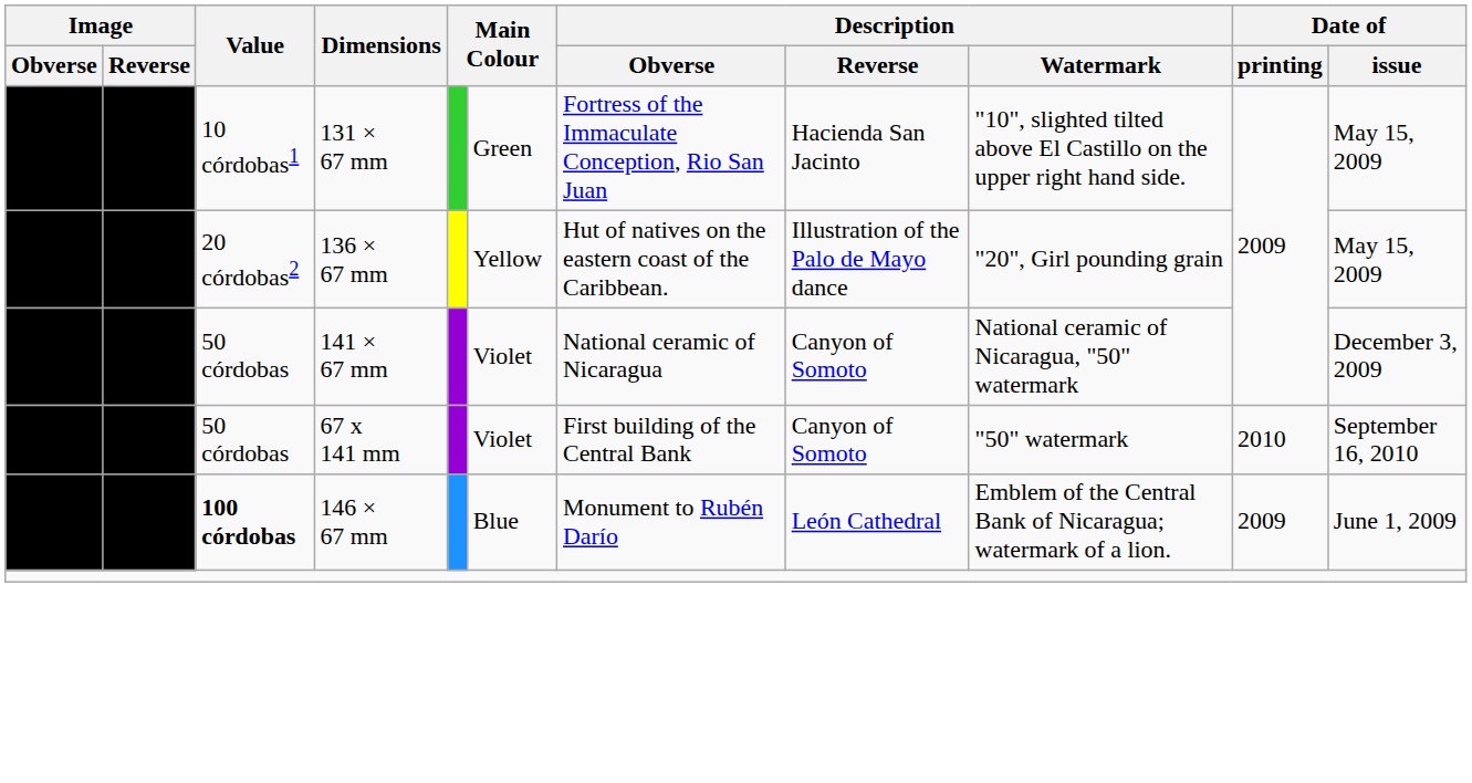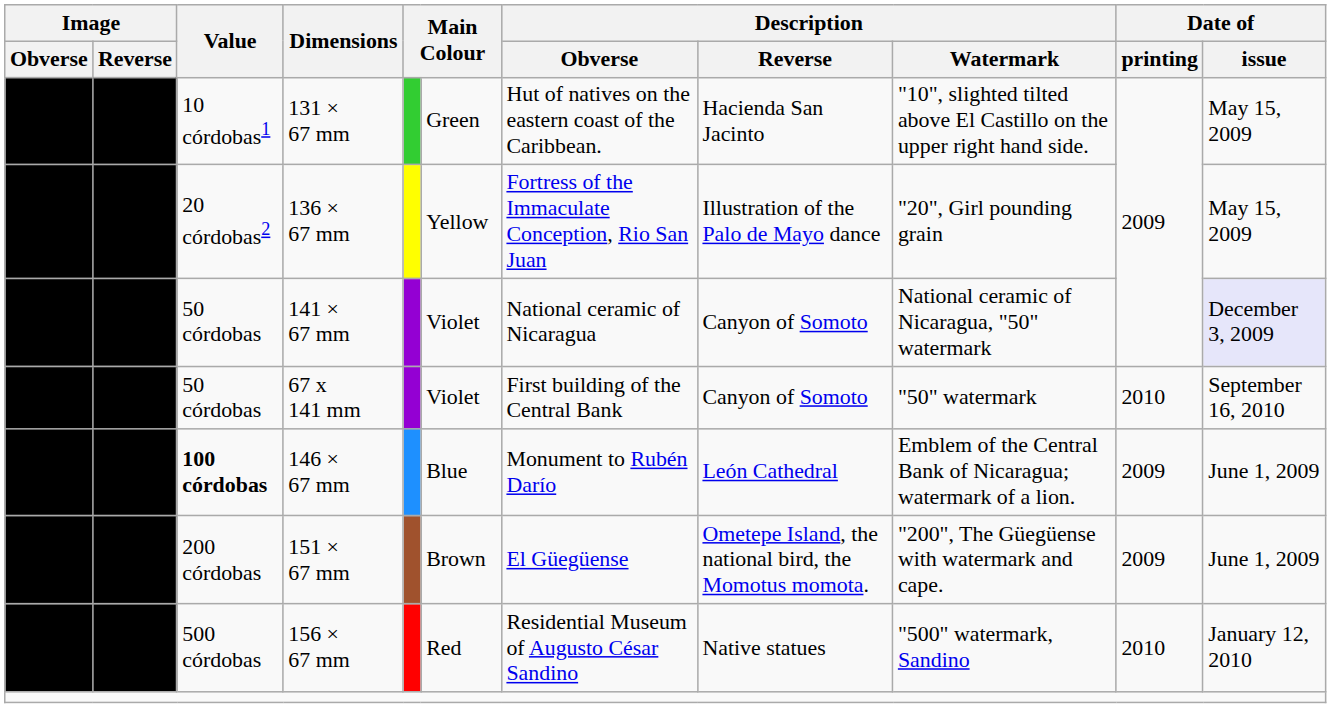 <table class="wikitable" style="font-size: 90%">
 <tr>
 <th colspan="2">Image</th>
 <th rowspan="2">Value</th>
 <th rowspan="2">Dimensions</th>
 <th rowspan="2" colspan="2">Main Colour</th>
 <th colspan="3">Description</th>
 <th colspan="2">Date of</th>
 </tr>
 <tr>
 <th>Obverse</th>
 <th>Reverse</th>
 <th>Obverse</th>
 <th>Reverse</th>
 <th>Watermark</th>
 <th>printing</th>
 <th>issue</th>
 </tr>
 <tr>
 <td align="right" bgcolor="#000000"></td>
 <td align="left" bgcolor="#000000"></td>
 <td>10 córdobas<sup><a href='#'>1</a></sup></td>
 <td>131 × 67 mm</td>
 <td bgcolor=#32CD32> </td>
 <td>Green</td>
-<td><a href='#'>Fortress of the Immaculate Conception</a>, <a href='#'>Rio San Juan</a></td>
+<td>Hut of natives on the eastern coast of the Caribbean.</td>
 <td>Hacienda San Jacinto</td>
 <td>"10", slighted tilted above El Castillo on the upper right hand side.</td>
 <td rowspan="3">2009</td>
 <td>May 15, 2009</td>
 </tr>
 <tr>
 <td align="right" bgcolor="#000"></td>
 <td align="left" bgcolor="#000"></td>
 <td>20 córdobas<sup><a href='#'>2</a></sup></td>
 <td>136 × 67 mm</td>
 <td Bgcolor=#ffff00> </td>
 <td>Yellow</td>
-<td>Hut of natives on the eastern coast of the Caribbean.</td>
+<td><a href='#'>Fortress of the Immaculate Conception</a>, <a href='#'>Rio San Juan</a></td>
 <td>Illustration of the <a href='#'>Palo de Mayo</a> dance</td>
 <td>"20", Girl pounding grain</td>
 <td>May 15, 2009</td>
 </tr>
 <tr>
 <td align="right" bgcolor="#000"></td>
 <td align="left" bgcolor="#000"></td>
 <td>50 córdobas</td>
 <td>141 × 67 mm</td>
 <td bgcolor=#9400D3> </td>
 <td>Violet</td>
 <td>National ceramic of Nicaragua</td>
 <td>Canyon of <a href='#'>Somoto</a></td>
 <td>National ceramic of Nicaragua, "50" watermark</td>
-<td>December 3, 2009</td>
+<td style="background: lavender;">December 3, 2009</td>
 </tr>
 <tr>
 <td align="right" bgcolor="#000"></td>
 <td align="left" bgcolor="#000"></td>
 <td>50 córdobas</td>
 <td>67 x 141 mm</td>
 <td bgcolor=#9400D3> </td>
 <td>Violet</td>
 <td>First building of the Central Bank</td>
 <td>Canyon of <a href='#'>Somoto</a></td>
 <td>"50" watermark</td>
 <td>2010</td>
 <td>September 16, 2010</td>
 </tr>
 <tr>
 <td align="right" bgcolor="#000"></td>
 <td align="left" bgcolor="#000"></td>
 <td><strong>100 córdobas</strong></td>
 <td>146 × 67 mm</td>
 <td bgcolor=#1E90FF> </td>
 <td>Blue</td>
 <td>Monument to <a href='#'>Rubén Darío</a></td>
 <td><a href='#'>León Cathedral</a></td>
 <td>Emblem of the Central Bank of Nicaragua; watermark of a lion.</td>
 <td>2009</td>
 <td>June 1, 2009</td>
 </tr>
 <tr>
+<td align="right" bgcolor="#000"></td>
+<td align="left" bgcolor="#000"></td>
+<td>200 córdobas</td>
+<td>151 × 67 mm</td>
+<td Bgcolor=#A0522D> </td>
+<td>Brown</td>
+<td><a href='#'>El Güegüense</a></td>
+<td><a href='#'>Ometepe Island</a>, the national bird, the <a href='#'>Momotus momota</a>.</td>
+<td>"200", The Güegüense with watermark and cape.</td>
+<td>2009</td>
+<td>June 1, 2009</td>
+</tr>
+<tr>
+<td align="right" bgcolor="#000"></td>
+<td align="left" bgcolor="#000"></td>
+<td>500 córdobas</td>
+<td>156 × 67 mm</td>
+<td Bgcolor=#FF0000> </td>
+<td>Red</td>
+<td>Residential Museum of <a href='#'>Augusto César Sandino</a></td>
+<td>Native statues</td>
+<td>"500" watermark, <a href='#'>Sandino</a></td>
+<td>2010</td>
+<td>January 12, 2010</td>
+</tr>
+<tr>
 <td colspan="11"></td>
 </tr>
 </table>
